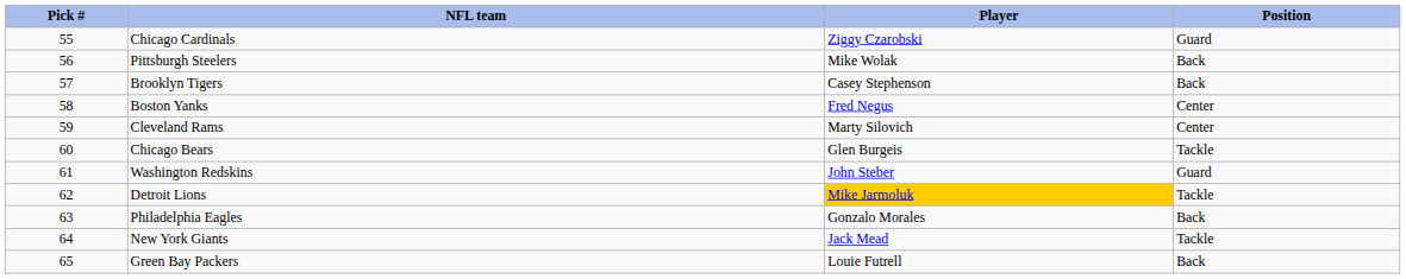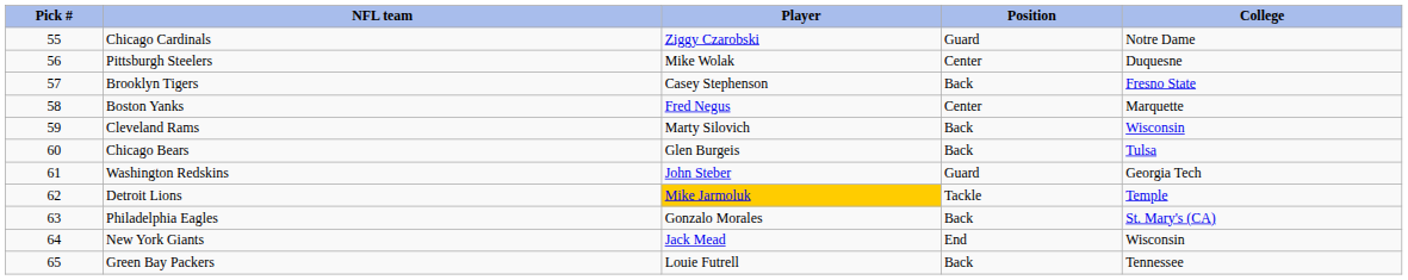 <table class="wikitable sortable sortable" style="width: 100%">
 <tr>
 <th style="background:#A8BDEC;" width=7%>Pick #</th>
 <th width=40% style="background:#A8BDEC;">NFL team</th>
 <th width=20% style="background:#A8BDEC;">Player</th>
 <th width=13% style="background:#A8BDEC;">Position</th>
+<th style="background:#A8BDEC;">College</th>
 </tr>
 <tr>
 <td align=center>55</td>
 <td>Chicago Cardinals</td>
 <td><a href='#'>Ziggy Czarobski</a></td>
 <td>Guard</td>
+<td>Notre Dame</td>
 </tr>
 <tr>
 <td align=center>56</td>
 <td>Pittsburgh Steelers</td>
 <td>Mike Wolak</td>
-<td>Back</td>
+<td>Center</td>
+<td>Duquesne</td>
 </tr>
 <tr>
 <td align=center>57</td>
 <td>Brooklyn Tigers</td>
 <td>Casey Stephenson</td>
 <td>Back</td>
+<td><a href='#'>Fresno State</a></td>
 </tr>
 <tr>
 <td align=center>58</td>
 <td>Boston Yanks</td>
 <td><a href='#'>Fred Negus</a></td>
 <td>Center</td>
+<td>Marquette</td>
 </tr>
 <tr>
 <td align=center>59</td>
 <td>Cleveland Rams</td>
 <td>Marty Silovich</td>
-<td>Center</td>
+<td>Back</td>
+<td><a href='#'>Wisconsin</a></td>
 </tr>
 <tr>
 <td align=center>60</td>
 <td>Chicago Bears</td>
 <td>Glen Burgeis</td>
-<td>Tackle</td>
+<td>Back</td>
+<td><a href='#'>Tulsa</a></td>
 </tr>
 <tr>
 <td align=center>61</td>
 <td>Washington Redskins</td>
 <td><a href='#'>John Steber</a></td>
 <td>Guard</td>
+<td>Georgia Tech</td>
 </tr>
 <tr>
 <td align=center>62</td>
 <td>Detroit Lions</td>
 <td bgcolor="#FFCC00"><a href='#'>Mike Jarmoluk</a></td>
 <td>Tackle</td>
+<td><a href='#'>Temple</a></td>
 </tr>
 <tr>
 <td align=center>63</td>
 <td>Philadelphia Eagles</td>
 <td>Gonzalo Morales</td>
 <td>Back</td>
+<td><a href='#'>St. Mary's (CA)</a></td>
 </tr>
 <tr>
 <td align=center>64</td>
 <td>New York Giants</td>
 <td><a href='#'>Jack Mead</a></td>
-<td>Tackle</td>
+<td>End</td>
+<td>Wisconsin</td>
 </tr>
 <tr>
 <td align=center>65</td>
 <td>Green Bay Packers</td>
 <td>Louie Futrell</td>
 <td>Back</td>
+<td>Tennessee</td>
 </tr>
 </table>
